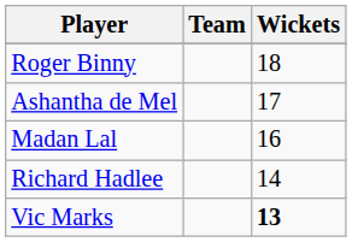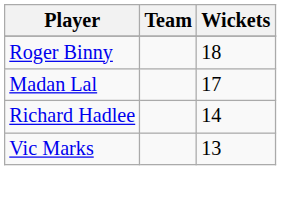 <table class="wikitable">
 <tr>
 <th>Player</th>
 <th>Team</th>
 <th>Wickets</th>
 </tr>
 <tr>
 </tr>
 <tr>
 <td><a href='#'>Roger Binny</a></td>
 <td></td>
 <td>18</td>
 </tr>
 <tr>
-<td><a href='#'>Ashantha de Mel</a></td>
+<td><a href='#'>Madan Lal</a></td>
 <td></td>
 <td>17</td>
-</tr>
-<tr>
-<td><a href='#'>Madan Lal</a></td>
-<td></td>
-<td>16</td>
 </tr>
 <tr>
 <td><a href='#'>Richard Hadlee</a></td>
 <td></td>
 <td>14</td>
 </tr>
 <tr>
 <td><a href='#'>Vic Marks</a></td>
 <td></td>
-<td><strong>13</strong></td>
+<td>13</td>
 </tr>
 </table>
